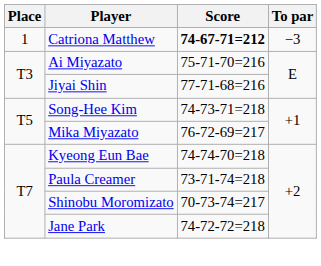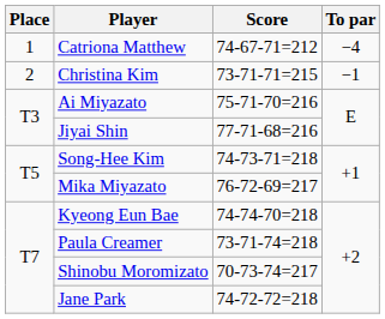 <table class="wikitable">
 <tr>
 <th>Place</th>
 <th>Player</th>
 <th>Score</th>
 <th>To par</th>
 </tr>
 <tr>
 <td align=center>1</td>
 <td> <a href='#'>Catriona Matthew</a></td>
-<td align=center><strong>74-67-71=212</strong></td>
-<td align=center>−3</td>
+<td align=center>74-67-71=212</td>
+<td align=center>−4</td>
+</tr>
+<tr>
+<td align=center>2</td>
+<td> <a href='#'>Christina Kim</a></td>
+<td align=center>73-71-71=215</td>
+<td align=center>−1</td>
 </tr>
 <tr>
 <td rowspan=2 align=center>T3</td>
 <td> <a href='#'>Ai Miyazato</a></td>
 <td align=center>75-71-70=216</td>
 <td rowspan=2 align=center>E</td>
 </tr>
 <tr>
 <td> <a href='#'>Jiyai Shin</a></td>
 <td align=center>77-71-68=216</td>
 </tr>
 <tr>
 <td rowspan=2 align=center>T5</td>
 <td> <a href='#'>Song-Hee Kim</a></td>
 <td align=center>74-73-71=218</td>
 <td rowspan=2 align=center>+1</td>
 </tr>
 <tr>
 <td> <a href='#'>Mika Miyazato</a></td>
 <td align=center>76-72-69=217</td>
 </tr>
 <tr>
 <td rowspan=4 align=center>T7</td>
 <td> <a href='#'>Kyeong Eun Bae</a></td>
 <td align=center>74-74-70=218</td>
 <td rowspan=4 align=center>+2</td>
 </tr>
 <tr>
 <td> <a href='#'>Paula Creamer</a></td>
 <td align=center>73-71-74=218</td>
 </tr>
 <tr>
 <td> <a href='#'>Shinobu Moromizato</a></td>
 <td align=center>70-73-74=217</td>
 </tr>
 <tr>
 <td> <a href='#'>Jane Park</a></td>
 <td align=center>74-72-72=218</td>
 </tr>
 </table>
